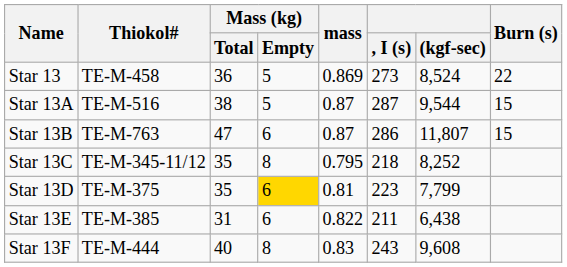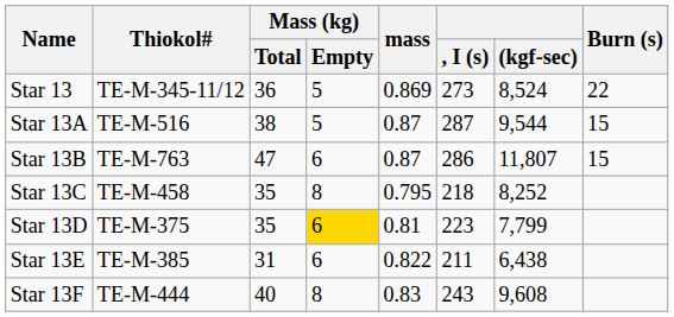 <table class="sortable wikitable">
 <tr>
 <th rowspan="2">Name</th>
 <th rowspan="2">Thiokol#</th>
 <th colspan="2">Mass (kg)</th>
 <th rowspan="2"> mass </th>
 <th colspan="2"></th>
 <th rowspan="2">Burn (s)</th>
 </tr>
 <tr>
 <th>Total</th>
 <th>Empty</th>
 <th>, I (s)</th>
 <th> (kgf-sec)</th>
 </tr>
 <tr>
 <td>Star 13</td>
-<td>TE-M-458</td>
+<td>TE-M-345-11/12</td>
 <td>36</td>
 <td>5</td>
 <td>0.869</td>
 <td>273</td>
 <td>8,524</td>
 <td>22</td>
 </tr>
 <tr>
 <td>Star 13A</td>
 <td>TE-M-516</td>
 <td>38</td>
 <td>5</td>
 <td>0.87</td>
 <td>287</td>
 <td>9,544</td>
 <td>15</td>
 </tr>
 <tr>
 <td>Star 13B</td>
 <td>TE-M-763</td>
 <td>47</td>
 <td>6</td>
 <td>0.87</td>
 <td>286</td>
 <td>11,807</td>
 <td>15</td>
 </tr>
 <tr>
 <td>Star 13C</td>
-<td>TE-M-345-11/12</td>
+<td>TE-M-458</td>
 <td>35</td>
 <td>8</td>
 <td>0.795</td>
 <td>218</td>
 <td>8,252</td>
 <td></td>
 </tr>
 <tr>
 <td>Star 13D</td>
 <td>TE-M-375</td>
 <td>35</td>
 <td style="background: gold;">6</td>
 <td>0.81</td>
 <td>223</td>
 <td>7,799</td>
 <td></td>
 </tr>
 <tr>
 <td>Star 13E</td>
 <td>TE-M-385</td>
 <td>31</td>
 <td>6</td>
 <td>0.822</td>
 <td>211</td>
 <td>6,438</td>
 <td></td>
 </tr>
 <tr>
 <td>Star 13F</td>
 <td>TE-M-444</td>
 <td>40</td>
 <td>8</td>
 <td>0.83</td>
 <td>243</td>
 <td>9,608</td>
 <td></td>
 </tr>
 </table>
